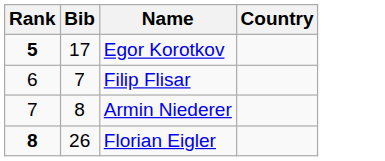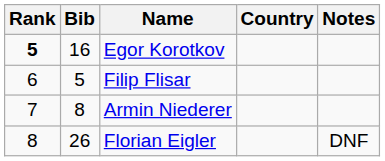 <table class="wikitable sortable" style="text-align:center">
 <tr>
 <th>Rank</th>
 <th>Bib</th>
 <th>Name</th>
 <th>Country</th>
+<th>Notes</th>
 </tr>
 <tr>
 <td><strong>5</strong></td>
-<td>17</td>
+<td>16</td>
 <td align=left><a href='#'>Egor Korotkov</a></td>
 <td align=left></td>
+<td></td>
 </tr>
 <tr>
 <td>6</td>
-<td>7</td>
+<td>5</td>
 <td align=left><a href='#'>Filip Flisar</a></td>
 <td align=left></td>
+<td></td>
 </tr>
 <tr>
 <td>7</td>
 <td>8</td>
 <td align=left><a href='#'>Armin Niederer</a></td>
 <td align=left></td>
+<td></td>
 </tr>
 <tr>
-<td><strong>8</strong></td>
+<td>8</td>
 <td>26</td>
 <td align=left><a href='#'>Florian Eigler</a></td>
 <td align=left></td>
+<td>DNF</td>
 </tr>
 </table>
